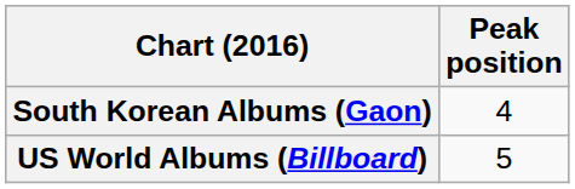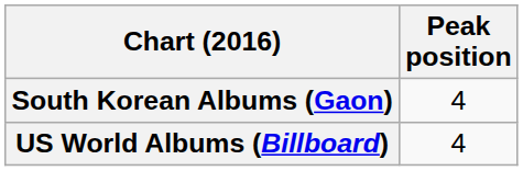 <table class="wikitable sortable plainrowheaders" style="text-align:center;">
 <tr>
 <th>Chart (2016)</th>
 <th>Peak<br>position</th>
 </tr>
 <tr>
 <th scope="row">South Korean Albums (<a href='#'>Gaon</a>)</th>
 <td>4</td>
 </tr>
 <tr>
 <th scope="row">US World Albums (<em><a href='#'>Billboard</a></em>)</th>
-<td>5</td>
+<td>4</td>
 </tr>
 </table>
